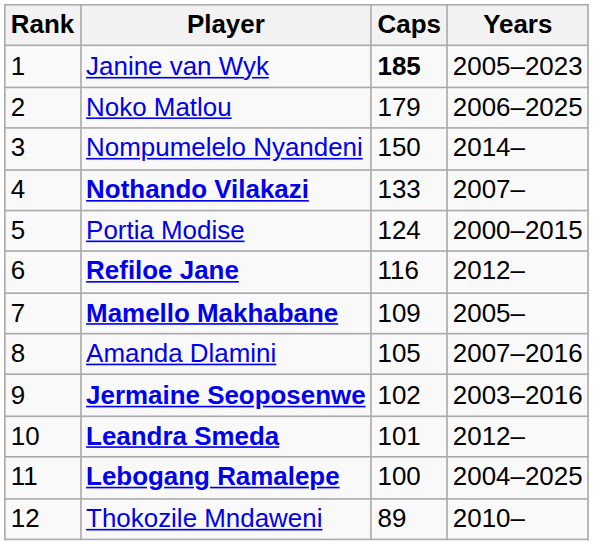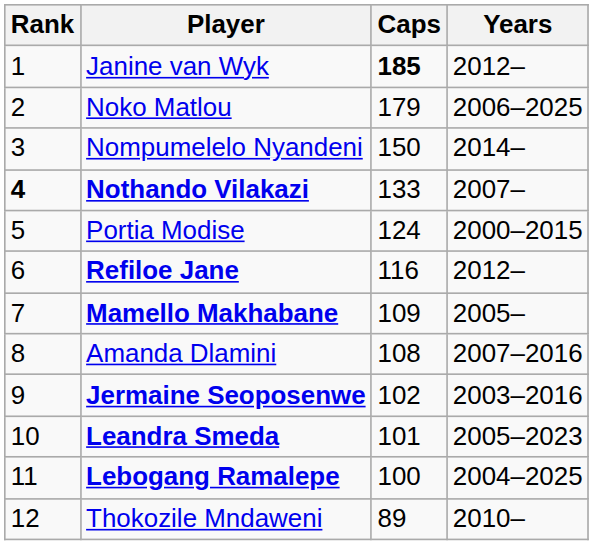 <table class="wikitable sortable">
 <tr>
 <th width=>Rank</th>
 <th width=>Player</th>
 <th width=>Caps</th>
 <th width=>Years</th>
 </tr>
 <tr>
 <td>1</td>
 <td align=left><a href='#'>Janine van Wyk</a></td>
 <td><strong>185</strong></td>
-<td>2005–2023</td>
+<td>2012–</td>
 </tr>
 <tr>
 <td>2</td>
 <td align=left><a href='#'>Noko Matlou</a></td>
 <td>179</td>
 <td>2006–2025</td>
 </tr>
 <tr>
 <td>3</td>
 <td align=left><a href='#'>Nompumelelo Nyandeni</a></td>
 <td>150</td>
 <td>2014–</td>
 </tr>
 <tr>
-<td>4</td>
+<td><strong>4</strong></td>
 <td align=left><strong><a href='#'>Nothando Vilakazi</a></strong></td>
 <td>133</td>
 <td>2007–</td>
 </tr>
 <tr>
 <td>5</td>
 <td align=left><a href='#'>Portia Modise</a></td>
 <td>124</td>
 <td>2000–2015</td>
 </tr>
 <tr>
 <td>6</td>
 <td align=left><strong><a href='#'>Refiloe Jane</a></strong></td>
 <td>116</td>
 <td>2012–</td>
 </tr>
 <tr>
 <td>7</td>
 <td align=left><strong><a href='#'>Mamello Makhabane</a></strong></td>
 <td>109</td>
 <td>2005–</td>
 </tr>
 <tr>
 <td>8</td>
 <td align=left><a href='#'>Amanda Dlamini</a></td>
-<td>105</td>
+<td>108</td>
 <td>2007–2016</td>
 </tr>
 <tr>
 <td>9</td>
 <td align=left><strong><a href='#'>Jermaine Seoposenwe</a></strong></td>
 <td>102</td>
 <td>2003–2016</td>
 </tr>
 <tr>
 <td>10</td>
 <td align=left><strong><a href='#'>Leandra Smeda</a></strong></td>
 <td>101</td>
-<td>2012–</td>
+<td>2005–2023</td>
 </tr>
 <tr>
 <td>11</td>
 <td align=left><strong><a href='#'>Lebogang Ramalepe</a></strong></td>
 <td>100</td>
 <td>2004–2025</td>
 </tr>
 <tr>
 <td>12</td>
 <td align=left><a href='#'>Thokozile Mndaweni</a></td>
 <td>89</td>
 <td>2010–</td>
 </tr>
 </table>
